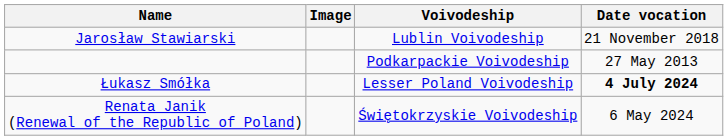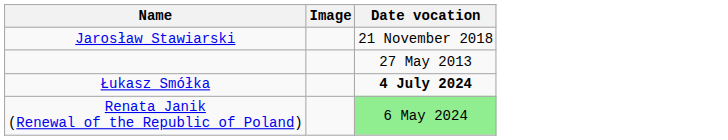 <table class="wikitable"plainrowheaders" style="text-align:center">
 <tr>
 <th>Name</th>
 <th>Image</th>
-<th>Voivodeship</th>
 <th>Date vocation</th>
 </tr>
 <tr>
 <td><a href='#'>Jarosław Stawiarski</a></td>
 <td></td>
-<td><a href='#'>Lublin Voivodeship</a></td>
 <td>21 November 2018</td>
 </tr>
 <tr>
 <td></td>
 <td></td>
-<td><a href='#'>Podkarpackie Voivodeship</a></td>
 <td>27 May 2013</td>
 </tr>
 <tr>
 <td><a href='#'>Łukasz Smółka</a></td>
 <td></td>
-<td><a href='#'>Lesser Poland Voivodeship</a></td>
 <td><strong>4 July 2024</strong></td>
 </tr>
 <tr>
 <td><a href='#'>Renata Janik</a><br>(<a href='#'>Renewal of the Republic of Poland</a>)</td>
 <td></td>
-<td><a href='#'>Świętokrzyskie Voivodeship</a></td>
-<td>6 May 2024</td>
+<td style="background: lightgreen;">6 May 2024</td>
 </tr>
 </table>
